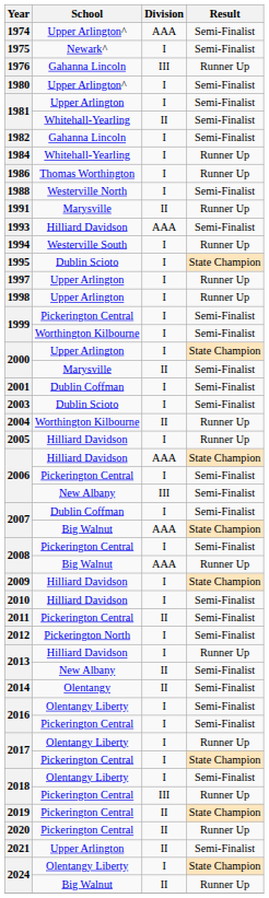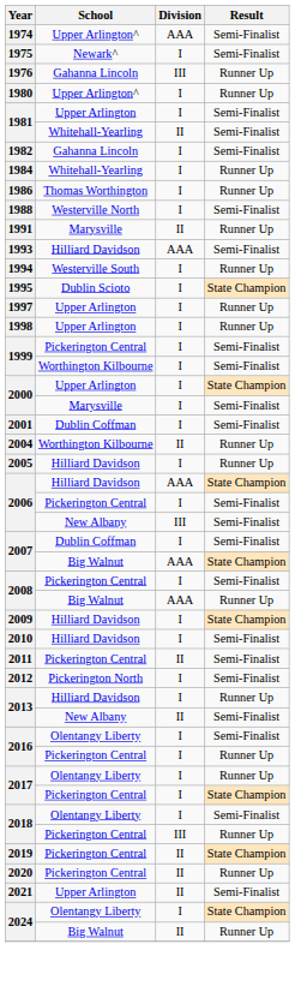 <table class="wikitable" style="text-align: center;">
 <tr>
 <th>Year</th>
 <th>School</th>
 <th>Division</th>
 <th>Result</th>
 </tr>
 <tr>
 <th>1974</th>
 <td><a href='#'>Upper Arlington</a>^</td>
 <td>AAA</td>
 <td>Semi-Finalist</td>
 </tr>
 <tr>
 <th>1975</th>
 <td><a href='#'>Newark</a>^</td>
 <td>I</td>
 <td>Semi-Finalist</td>
 </tr>
 <tr>
 <th>1976</th>
 <td><a href='#'>Gahanna Lincoln</a></td>
 <td>III</td>
 <td>Runner Up</td>
 </tr>
 <tr>
 <th>1980</th>
 <td><a href='#'>Upper Arlington</a>^</td>
 <td>I</td>
-<td>Semi-Finalist</td>
+<td>Runner Up</td>
 </tr>
 <tr>
 <th rowspan="2">1981</th>
 <td><a href='#'>Upper Arlington</a></td>
 <td>I</td>
 <td>Semi-Finalist</td>
 </tr>
 <tr>
 <td><a href='#'>Whitehall-Yearling</a></td>
 <td>II</td>
 <td>Semi-Finalist</td>
 </tr>
 <tr>
 <th>1982</th>
 <td><a href='#'>Gahanna Lincoln</a></td>
 <td>I</td>
 <td>Semi-Finalist</td>
 </tr>
 <tr>
 <th>1984</th>
 <td><a href='#'>Whitehall-Yearling</a></td>
 <td>I</td>
 <td>Runner Up</td>
 </tr>
 <tr>
 <th>1986</th>
 <td><a href='#'>Thomas Worthington</a></td>
 <td>I</td>
 <td>Runner Up</td>
 </tr>
 <tr>
 <th>1988</th>
 <td><a href='#'>Westerville North</a></td>
 <td>I</td>
 <td>Semi-Finalist</td>
 </tr>
 <tr>
 <th>1991</th>
 <td><a href='#'>Marysville</a></td>
 <td>II</td>
 <td>Runner Up</td>
 </tr>
 <tr>
 <th>1993</th>
 <td><a href='#'>Hilliard Davidson</a></td>
 <td>AAA</td>
 <td>Semi-Finalist</td>
 </tr>
 <tr>
 <th>1994</th>
 <td><a href='#'>Westerville South</a></td>
 <td>I</td>
 <td>Runner Up</td>
 </tr>
 <tr>
 <th>1995</th>
 <td><a href='#'>Dublin Scioto</a></td>
 <td>I</td>
 <td bgcolor="#ffe6bd">State Champion</td>
 </tr>
 <tr>
 <th>1997</th>
 <td><a href='#'>Upper Arlington</a></td>
 <td>I</td>
 <td>Runner Up</td>
 </tr>
 <tr>
 <th>1998</th>
 <td><a href='#'>Upper Arlington</a></td>
 <td>I</td>
 <td>Runner Up</td>
 </tr>
 <tr>
 <th rowspan="2">1999</th>
 <td><a href='#'>Pickerington Central</a></td>
 <td>I</td>
 <td>Semi-Finalist</td>
 </tr>
 <tr>
 <td><a href='#'>Worthington Kilbourne</a></td>
 <td>I</td>
 <td>Semi-Finalist</td>
 </tr>
 <tr>
 <th rowspan="2">2000</th>
 <td><a href='#'>Upper Arlington</a></td>
 <td>I</td>
 <td bgcolor="#ffe6bd">State Champion</td>
 </tr>
 <tr>
 <td><a href='#'>Marysville</a></td>
-<td>II</td>
+<td>I</td>
 <td>Semi-Finalist</td>
 </tr>
 <tr>
 <th>2001</th>
 <td><a href='#'>Dublin Coffman</a></td>
-<td>I</td>
-<td>Semi-Finalist</td>
-</tr>
-<tr>
-<th>2003</th>
-<td><a href='#'>Dublin Scioto</a></td>
 <td>I</td>
 <td>Semi-Finalist</td>
 </tr>
 <tr>
 <th>2004</th>
 <td><a href='#'>Worthington Kilbourne</a></td>
 <td>II</td>
 <td>Runner Up</td>
 </tr>
 <tr>
 <th>2005</th>
 <td><a href='#'>Hilliard Davidson</a></td>
 <td>I</td>
 <td>Runner Up</td>
 </tr>
 <tr>
 <th rowspan="3">2006</th>
 <td><a href='#'>Hilliard Davidson</a></td>
 <td>AAA</td>
 <td bgcolor="#ffe6bd">State Champion</td>
 </tr>
 <tr>
 <td><a href='#'>Pickerington Central</a></td>
 <td>I</td>
 <td>Semi-Finalist</td>
 </tr>
 <tr>
 <td><a href='#'>New Albany</a></td>
 <td>III</td>
 <td>Semi-Finalist</td>
 </tr>
 <tr>
 <th rowspan="2">2007</th>
 <td><a href='#'>Dublin Coffman</a></td>
 <td>I</td>
 <td>Semi-Finalist</td>
 </tr>
 <tr>
 <td><a href='#'>Big Walnut</a></td>
 <td>AAA</td>
 <td bgcolor="#ffe6bd">State Champion</td>
 </tr>
 <tr>
 <th rowspan="2">2008</th>
 <td><a href='#'>Pickerington Central</a></td>
 <td>I</td>
 <td>Semi-Finalist</td>
 </tr>
 <tr>
 <td><a href='#'>Big Walnut</a></td>
 <td>AAA</td>
 <td>Runner Up</td>
 </tr>
 <tr>
 <th>2009</th>
 <td><a href='#'>Hilliard Davidson</a></td>
 <td>I</td>
 <td bgcolor="#ffe6bd">State Champion</td>
 </tr>
 <tr>
 <th>2010</th>
 <td><a href='#'>Hilliard Davidson</a></td>
 <td>I</td>
 <td>Semi-Finalist</td>
 </tr>
 <tr>
 <th>2011</th>
 <td><a href='#'>Pickerington Central</a></td>
 <td>II</td>
 <td>Semi-Finalist</td>
 </tr>
 <tr>
 <th>2012</th>
 <td><a href='#'>Pickerington North</a></td>
 <td>I</td>
 <td>Semi-Finalist</td>
 </tr>
 <tr>
 <th rowspan="2">2013</th>
 <td><a href='#'>Hilliard Davidson</a></td>
 <td>I</td>
 <td>Runner Up</td>
 </tr>
 <tr>
 <td><a href='#'>New Albany</a></td>
 <td>II</td>
 <td>Semi-Finalist</td>
 </tr>
 <tr>
-<th>2014</th>
-<td><a href='#'>Olentangy</a></td>
-<td>II</td>
-<td>Semi-Finalist</td>
-</tr>
-<tr>
 <th rowspan="2">2016</th>
 <td><a href='#'>Olentangy Liberty</a></td>
 <td>I</td>
 <td>Semi-Finalist</td>
 </tr>
 <tr>
 <td><a href='#'>Pickerington Central</a></td>
 <td>I</td>
-<td>Semi-Finalist</td>
+<td>Runner Up</td>
 </tr>
 <tr>
 <th rowspan="2">2017</th>
 <td><a href='#'>Olentangy Liberty</a></td>
 <td>I</td>
 <td>Runner Up</td>
 </tr>
 <tr>
 <td><a href='#'>Pickerington Central</a></td>
 <td>I</td>
 <td bgcolor="#ffe6bd">State Champion</td>
 </tr>
 <tr>
 <th rowspan="2">2018</th>
 <td><a href='#'>Olentangy Liberty</a></td>
 <td>I</td>
 <td>Semi-Finalist</td>
 </tr>
 <tr>
 <td><a href='#'>Pickerington Central</a></td>
 <td>III</td>
 <td>Runner Up</td>
 </tr>
 <tr>
 <th>2019</th>
 <td><a href='#'>Pickerington Central</a></td>
 <td>II</td>
 <td bgcolor="#ffe6bd">State Champion</td>
 </tr>
 <tr>
 <th>2020</th>
 <td><a href='#'>Pickerington Central</a></td>
 <td>II</td>
 <td>Runner Up</td>
 </tr>
 <tr>
 <th>2021</th>
 <td><a href='#'>Upper Arlington</a></td>
 <td>II</td>
 <td>Semi-Finalist</td>
 </tr>
 <tr>
 <th rowspan="2">2024</th>
 <td><a href='#'>Olentangy Liberty</a></td>
 <td>I</td>
 <td bgcolor="#ffe6bd">State Champion</td>
 </tr>
 <tr>
 <td><a href='#'>Big Walnut</a></td>
 <td>II</td>
 <td>Runner Up</td>
 </tr>
 <tr>
 </tr>
 </table>
